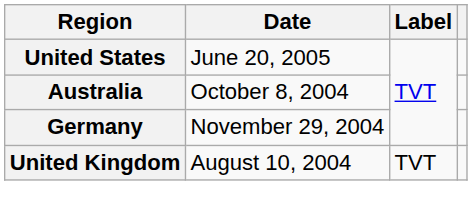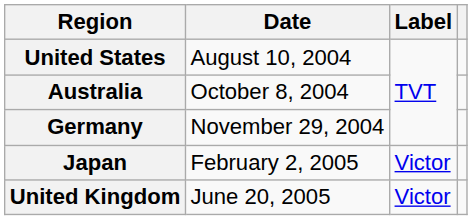 <table class="wikitable plainrowheaders">
 <tr>
 <th scope="col">Region</th>
 <th scope="col">Date</th>
 <th scope="col">Label</th>
 <th scope="col"></th>
 </tr>
 <tr>
 <th scope="row">United States</th>
-<td>June 20, 2005</td>
+<td>August 10, 2004</td>
 <td rowspan="3"><a href='#'>TVT</a></td>
 <td align="center"></td>
 </tr>
 <tr>
 <th scope="row">Australia</th>
 <td>October 8, 2004</td>
 <td align="center"></td>
 </tr>
 <tr>
 <th scope="row">Germany</th>
 <td>November 29, 2004</td>
 <td align="center"></td>
 </tr>
 <tr>
+<th scope="row">Japan</th>
+<td>February 2, 2005</td>
+<td><a href='#'>Victor</a></td>
+<td align="center"></td>
+</tr>
+<tr>
 <th scope="row">United Kingdom</th>
-<td>August 10, 2004</td>
-<td>TVT</td>
+<td>June 20, 2005</td>
+<td><a href='#'>Victor</a></td>
 <td align="center"></td>
 </tr>
 </table>
